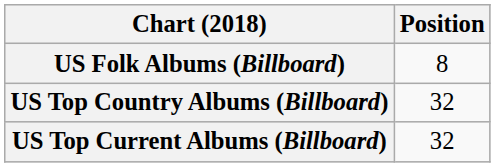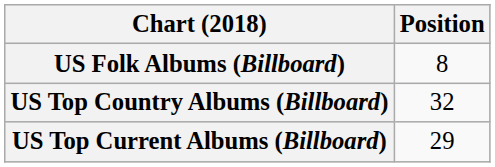 <table class="wikitable sortable plainrowheaders" style="text-align:center">
 <tr>
 <th scope="col">Chart (2018)</th>
 <th scope="col">Position</th>
 </tr>
 <tr>
 <th scope="row">US Folk Albums (<em>Billboard</em>)</th>
 <td>8</td>
 </tr>
 <tr>
 <th scope="row">US Top Country Albums (<em>Billboard</em>)</th>
 <td>32</td>
 </tr>
 <tr>
 <th scope="row">US Top Current Albums (<em>Billboard</em>)</th>
-<td>32</td>
+<td>29</td>
 </tr>
 </table>
